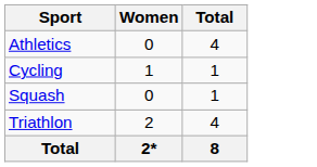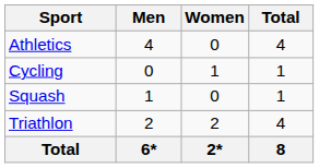 <table class="wikitable sortable" style="text-align:center;">
 <tr>
 <th width=100>Sport</th>
+<th width=55>Men</th>
 <th width=55>Women</th>
 <th width=55>Total</th>
 </tr>
 <tr>
 <td align=left><a href='#'>Athletics</a></td>
+<td>4</td>
 <td>0</td>
 <td>4</td>
 </tr>
 <tr>
 <td align=left><a href='#'>Cycling</a></td>
+<td>0</td>
 <td>1</td>
 <td>1</td>
 </tr>
 <tr>
 <td align=left><a href='#'>Squash</a></td>
+<td>1</td>
 <td>0</td>
 <td>1</td>
 </tr>
 <tr>
 <td align=left><a href='#'>Triathlon</a></td>
 <td>2</td>
+<td>2</td>
 <td>4</td>
 </tr>
 <tr>
 <th>Total</th>
+<th>6*</th>
 <th>2*</th>
 <th>8</th>
 </tr>
 </table>
